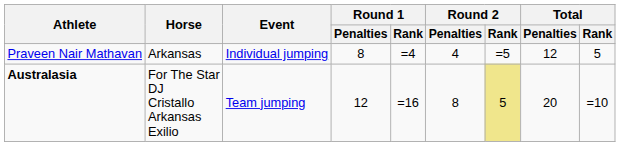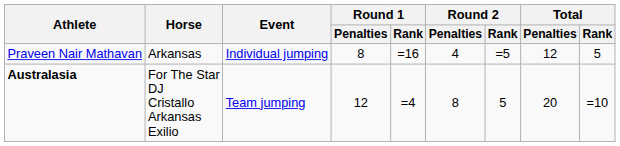 <table class="wikitable" border="1" style="font-size:90%">
 <tr>
 <th rowspan=2>Athlete</th>
 <th rowspan=2>Horse</th>
 <th rowspan=2>Event</th>
 <th colspan=2>Round 1</th>
 <th colspan=2>Round 2</th>
 <th colspan=2>Total</th>
 </tr>
 <tr style="font-size:95%">
 <th>Penalties</th>
 <th>Rank</th>
 <th>Penalties</th>
 <th>Rank</th>
 <th>Penalties</th>
 <th>Rank</th>
 </tr>
 <tr align=center>
 <td align=left><a href='#'>Praveen Nair Mathavan</a></td>
 <td align=left>Arkansas</td>
 <td align=left><a href='#'>Individual jumping</a></td>
 <td>8</td>
-<td>=4</td>
+<td>=16</td>
 <td>4</td>
 <td>=5</td>
 <td>12</td>
 <td>5</td>
 </tr>
 <tr align=center>
 <td align=left><strong>Australasia</strong><br><br><br><br><br></td>
 <td align=left valign=bottom>For The Star<br>DJ<br>Cristallo<br>Arkansas<br>Exilio</td>
 <td align=left><a href='#'>Team jumping</a></td>
 <td>12</td>
-<td>=16</td>
+<td>=4</td>
 <td>8</td>
-<td style="background: khaki;">5</td>
+<td>5</td>
 <td>20</td>
 <td>=10</td>
 </tr>
 </table>
